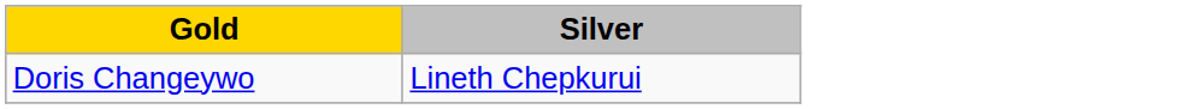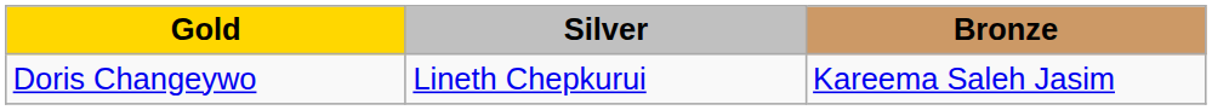 <table class="wikitable" style="text-align:left">
 <tr align="center">
 <td width=200 bgcolor=gold><strong>Gold</strong></td>
 <td width=200 bgcolor=silver><strong>Silver</strong></td>
+<td width=200 bgcolor=CC9966><strong>Bronze</strong></td>
 </tr>
 <tr>
 <td><a href='#'>Doris Changeywo</a><br><em></em></td>
 <td><a href='#'>Lineth Chepkurui</a><br><em></em></td>
+<td><a href='#'>Kareema Saleh Jasim</a><br><em></em></td>
 </tr>
 </table>
